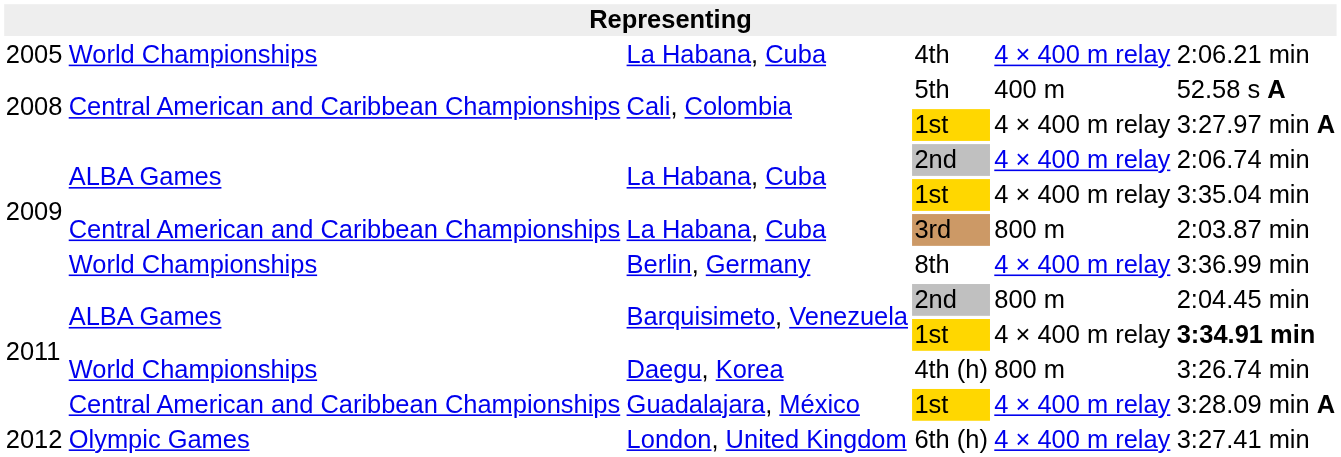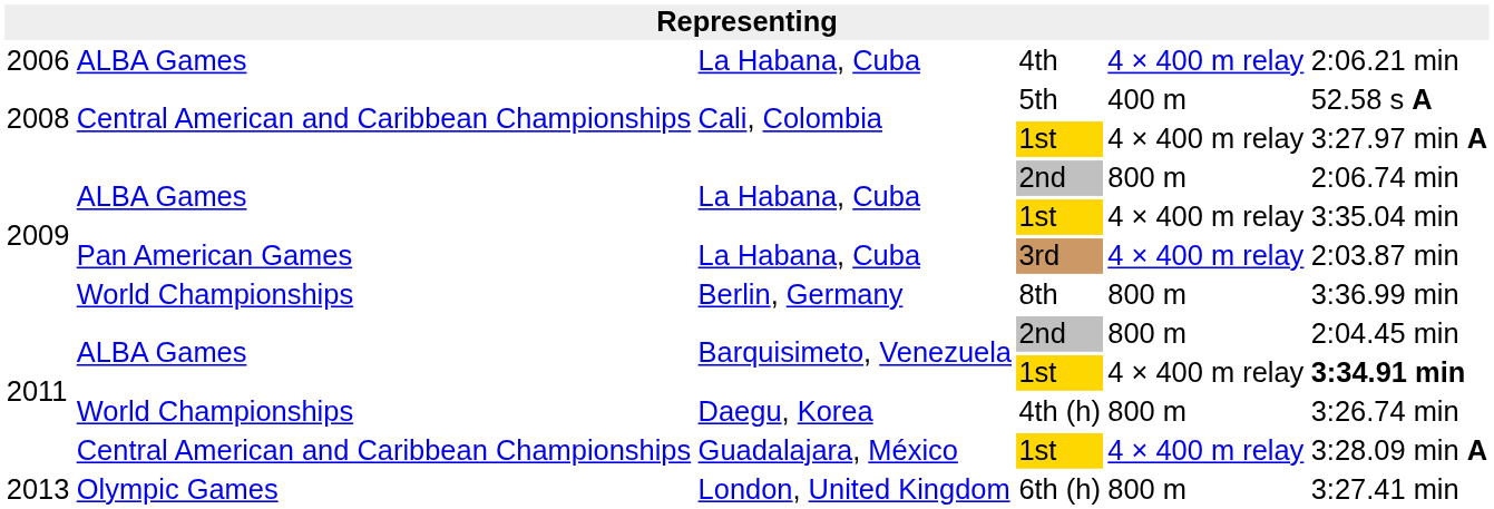 <table>
 <tr>
 <th bgcolor="#eeeeee" colspan="6">Representing </th>
 </tr>
 <tr>
-<td>2005</td>
-<td><a href='#'>World Championships</a></td>
+<td>2006</td>
+<td><a href='#'>ALBA Games</a></td>
 <td><a href='#'>La Habana</a>, <a href='#'>Cuba</a></td>
 <td>4th</td>
 <td><a href='#'>4 × 400 m relay</a></td>
 <td>2:06.21 min</td>
 </tr>
 <tr>
 <td rowspan=2>2008</td>
 <td rowspan=2><a href='#'>Central American and Caribbean Championships</a></td>
 <td rowspan=2><a href='#'>Cali</a>, <a href='#'>Colombia</a></td>
 <td>5th</td>
 <td>400 m</td>
 <td>52.58 s <strong>A</strong></td>
 </tr>
 <tr>
 <td bgcolor=gold>1st</td>
 <td>4 × 400 m relay</td>
 <td>3:27.97 min <strong>A</strong></td>
 </tr>
 <tr>
 <td rowspan=4>2009</td>
 <td rowspan=2><a href='#'>ALBA Games</a></td>
 <td rowspan=2><a href='#'>La Habana</a>, <a href='#'>Cuba</a></td>
 <td bgcolor=silver>2nd</td>
-<td><a href='#'>4 × 400 m relay</a></td>
+<td>800 m</td>
 <td>2:06.74 min</td>
 </tr>
 <tr>
 <td bgcolor=gold>1st</td>
 <td>4 × 400 m relay</td>
 <td>3:35.04 min</td>
 </tr>
 <tr>
-<td><a href='#'>Central American and Caribbean Championships</a></td>
+<td><a href='#'>Pan American Games</a></td>
 <td><a href='#'>La Habana</a>, <a href='#'>Cuba</a></td>
 <td bgcolor=cc9966>3rd</td>
-<td>800 m</td>
+<td><a href='#'>4 × 400 m relay</a></td>
 <td>2:03.87 min</td>
 </tr>
 <tr>
 <td><a href='#'>World Championships</a></td>
 <td><a href='#'>Berlin</a>, <a href='#'>Germany</a></td>
 <td>8th</td>
-<td><a href='#'>4 × 400 m relay</a></td>
+<td>800 m</td>
 <td>3:36.99 min</td>
 </tr>
 <tr>
 <td rowspan=4>2011</td>
 <td rowspan=2><a href='#'>ALBA Games</a></td>
 <td rowspan=2><a href='#'>Barquisimeto</a>, <a href='#'>Venezuela</a></td>
 <td bgcolor=silver>2nd</td>
 <td>800 m</td>
 <td>2:04.45 min</td>
 </tr>
 <tr>
 <td bgcolor=gold>1st</td>
 <td>4 × 400 m relay</td>
 <td><strong>3:34.91 min</strong></td>
 </tr>
 <tr>
 <td><a href='#'>World Championships</a></td>
 <td><a href='#'>Daegu</a>, <a href='#'>Korea</a></td>
 <td>4th (h)</td>
 <td>800 m</td>
 <td>3:26.74 min</td>
 </tr>
 <tr>
 <td><a href='#'>Central American and Caribbean Championships</a></td>
 <td><a href='#'>Guadalajara</a>, <a href='#'>México</a></td>
 <td bgcolor=gold>1st</td>
 <td><a href='#'>4 × 400 m relay</a></td>
 <td>3:28.09 min <strong>A</strong></td>
 </tr>
 <tr>
-<td>2012</td>
+<td>2013</td>
 <td><a href='#'>Olympic Games</a></td>
 <td><a href='#'>London</a>, <a href='#'>United Kingdom</a></td>
 <td>6th (h)</td>
-<td><a href='#'>4 × 400 m relay</a></td>
+<td>800 m</td>
 <td>3:27.41 min</td>
 </tr>
 </table>
